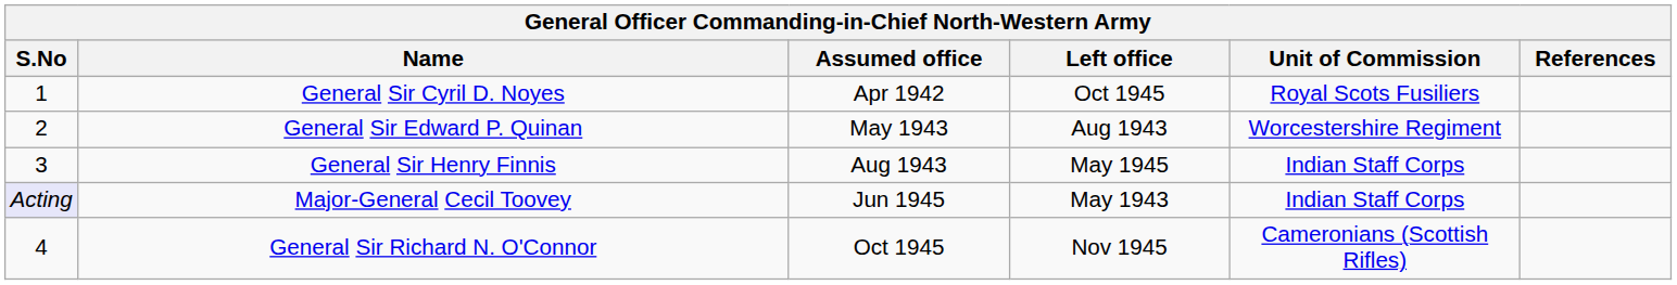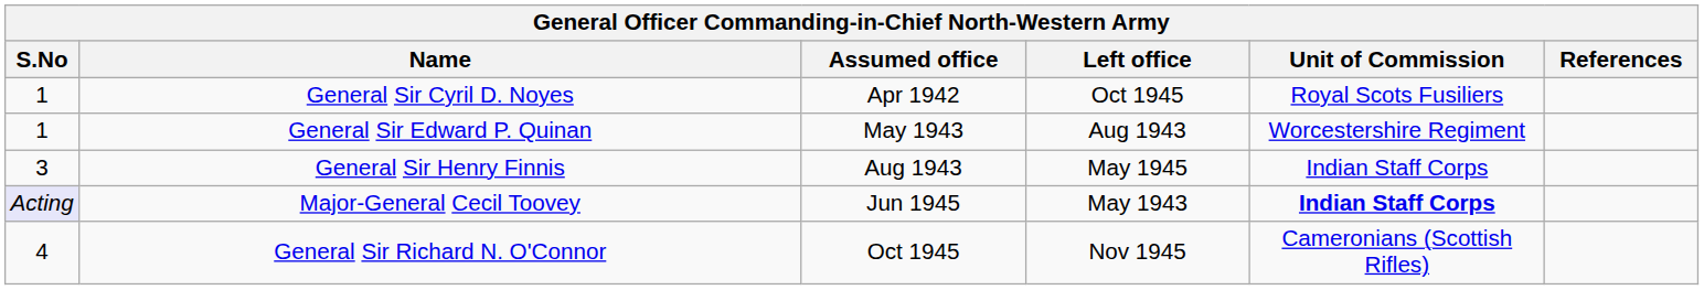 <table class="wikitable sortable" style="text-align:center">
 <tr>
 <th colspan="6"><strong>General Officer Commanding-in-Chief North-Western Army</strong></th>
 </tr>
 <tr style="background:#cccccc">
 <th scope="col" style="width: 20px;">S.No</th>
 <th scope="col" style="width: 500px;">Name</th>
 <th scope="col" style="width: 150px;">Assumed office</th>
 <th scope="col" style="width: 150px;">Left office</th>
 <th scope="col" style="width: 200px;">Unit of Commission</th>
 <th scope="col" style="width: 100px;">References</th>
 </tr>
 <tr>
 <td>1</td>
 <td><a href='#'>General</a> <a href='#'>Sir Cyril D. Noyes</a> </td>
 <td>Apr 1942</td>
 <td>Oct 1945</td>
 <td><a href='#'>Royal Scots Fusiliers</a></td>
 <td></td>
 </tr>
 <tr>
-<td>2</td>
+<td>1</td>
 <td><a href='#'>General</a> <a href='#'>Sir Edward P. Quinan</a> </td>
 <td>May 1943</td>
 <td>Aug 1943</td>
 <td><a href='#'>Worcestershire Regiment</a></td>
 <td></td>
 </tr>
 <tr>
 <td>3</td>
 <td><a href='#'>General</a> <a href='#'>Sir Henry Finnis</a> </td>
 <td>Aug 1943</td>
 <td>May 1945</td>
 <td><a href='#'>Indian Staff Corps</a></td>
 <td></td>
 </tr>
 <tr>
 <td style="background: lavender;"><em>Acting</em></td>
 <td><a href='#'>Major-General</a> <a href='#'>Cecil Toovey</a> </td>
 <td>Jun 1945</td>
 <td>May 1943</td>
-<td><a href='#'>Indian Staff Corps</a></td>
+<td><strong><a href='#'>Indian Staff Corps</a></strong></td>
 <td></td>
 </tr>
 <tr>
 <td>4</td>
 <td><a href='#'>General</a> <a href='#'>Sir Richard N. O'Connor</a> </td>
 <td>Oct 1945</td>
 <td>Nov 1945</td>
 <td><a href='#'>Cameronians (Scottish Rifles)</a></td>
 <td></td>
 </tr>
 </table>
